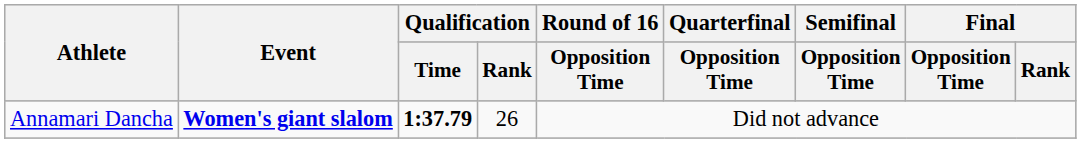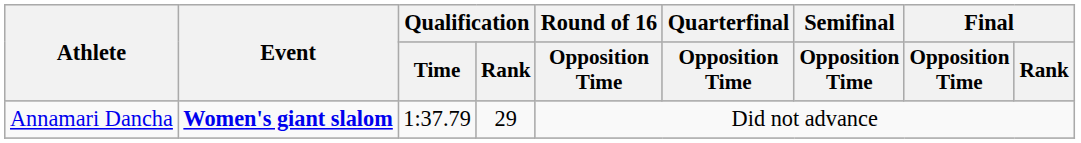 <table class=wikitable style=font-size:90%>
 <tr>
 <th rowspan=2>Athlete</th>
 <th rowspan=2>Event</th>
 <th colspan=2>Qualification</th>
 <th>Round of 16</th>
 <th>Quarterfinal</th>
 <th>Semifinal</th>
 <th colspan=2>Final</th>
 </tr>
 <tr style=font-size:95%>
 <th>Time</th>
 <th>Rank</th>
 <th>Opposition<br>Time</th>
 <th>Opposition<br>Time</th>
 <th>Opposition<br>Time</th>
 <th>Opposition<br>Time</th>
 <th>Rank</th>
 </tr>
 <tr align=center>
 <td align=left><a href='#'>Annamari Dancha</a></td>
 <td align=left><strong><a href='#'>Women's giant slalom</a></strong></td>
-<td><strong>1:37.79</strong></td>
-<td>26</td>
+<td>1:37.79</td>
+<td>29</td>
 <td colspan=5>Did not advance</td>
 </tr>
 </table>
